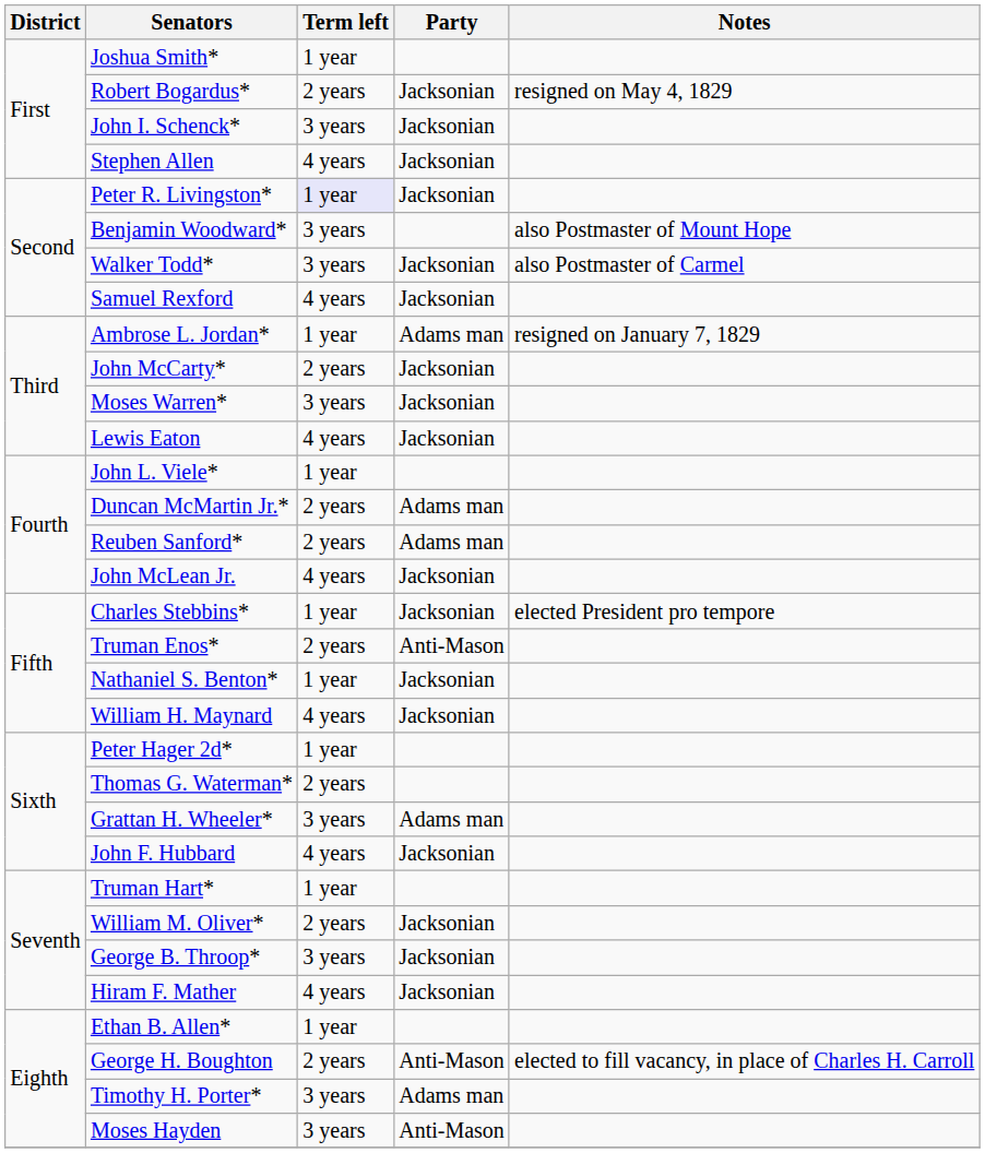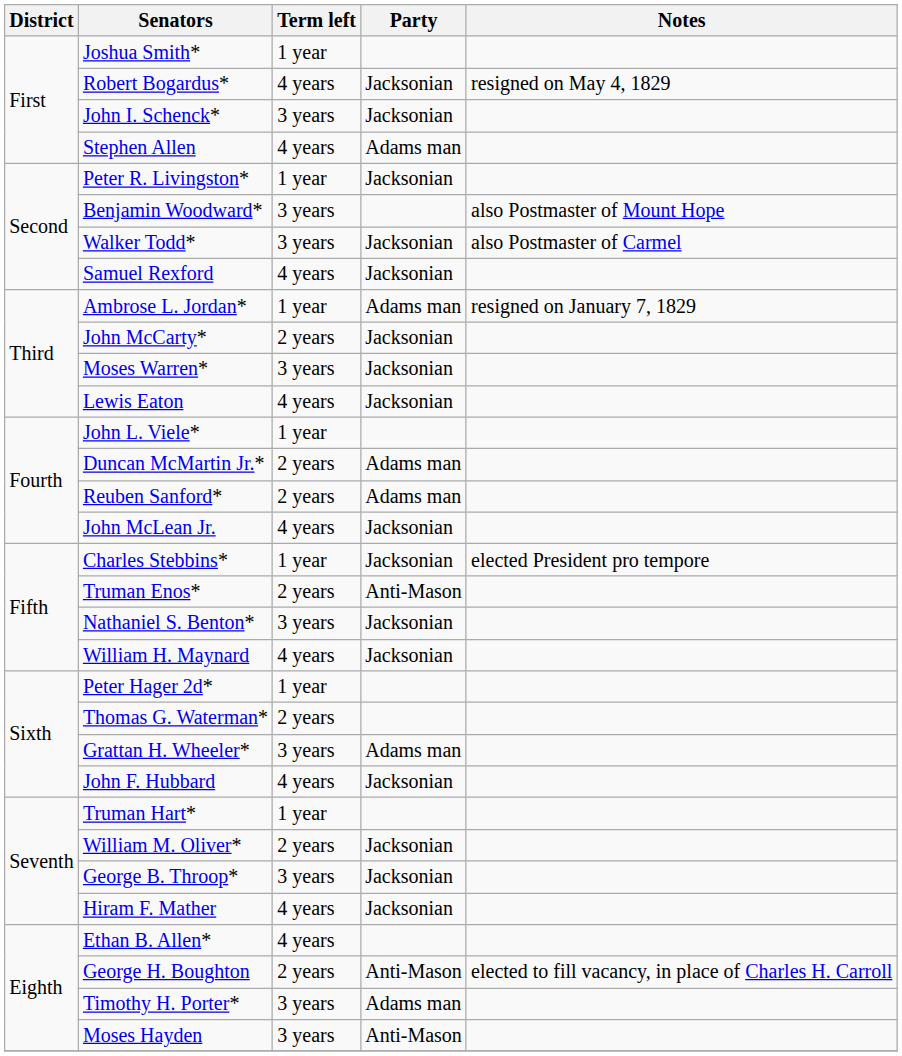 <table class=wikitable>
 <tr>
 <th>District</th>
 <th>Senators</th>
 <th>Term left</th>
 <th>Party</th>
 <th>Notes</th>
 </tr>
 <tr>
 <td rowspan="4">First</td>
 <td><a href='#'>Joshua Smith</a>*</td>
 <td>1 year</td>
 <td></td>
 <td></td>
 </tr>
 <tr>
 <td><a href='#'>Robert Bogardus</a>*</td>
-<td>2 years</td>
+<td>4 years</td>
 <td>Jacksonian</td>
 <td>resigned on May 4, 1829</td>
 </tr>
 <tr>
 <td><a href='#'>John I. Schenck</a>*</td>
 <td>3 years</td>
 <td>Jacksonian</td>
 <td></td>
 </tr>
 <tr>
 <td><a href='#'>Stephen Allen</a></td>
 <td>4 years</td>
-<td>Jacksonian</td>
+<td>Adams man</td>
 <td></td>
 </tr>
 <tr>
 <td rowspan="4">Second</td>
 <td><a href='#'>Peter R. Livingston</a>*</td>
-<td style="background: lavender;">1 year</td>
+<td>1 year</td>
 <td>Jacksonian</td>
 <td></td>
 </tr>
 <tr>
 <td><a href='#'>Benjamin Woodward</a>*</td>
 <td>3 years</td>
 <td></td>
 <td>also Postmaster of <a href='#'>Mount Hope</a></td>
 </tr>
 <tr>
 <td><a href='#'>Walker Todd</a>*</td>
 <td>3 years</td>
 <td>Jacksonian</td>
 <td>also Postmaster of <a href='#'>Carmel</a></td>
 </tr>
 <tr>
 <td><a href='#'>Samuel Rexford</a></td>
 <td>4 years</td>
 <td>Jacksonian</td>
 <td></td>
 </tr>
 <tr>
 <td rowspan="4">Third</td>
 <td><a href='#'>Ambrose L. Jordan</a>*</td>
 <td>1 year</td>
 <td>Adams man</td>
 <td>resigned on January 7, 1829</td>
 </tr>
 <tr>
 <td><a href='#'>John McCarty</a>*</td>
 <td>2 years</td>
 <td>Jacksonian</td>
 <td></td>
 </tr>
 <tr>
 <td><a href='#'>Moses Warren</a>*</td>
 <td>3 years</td>
 <td>Jacksonian</td>
 <td></td>
 </tr>
 <tr>
 <td><a href='#'>Lewis Eaton</a></td>
 <td>4 years</td>
 <td>Jacksonian</td>
 <td></td>
 </tr>
 <tr>
 <td rowspan="4">Fourth</td>
 <td><a href='#'>John L. Viele</a>*</td>
 <td>1 year</td>
 <td></td>
 <td></td>
 </tr>
 <tr>
 <td><a href='#'>Duncan McMartin Jr.</a>*</td>
 <td>2 years</td>
 <td>Adams man</td>
 <td></td>
 </tr>
 <tr>
 <td><a href='#'>Reuben Sanford</a>*</td>
 <td>2 years</td>
 <td>Adams man</td>
 <td></td>
 </tr>
 <tr>
 <td><a href='#'>John McLean Jr.</a></td>
 <td>4 years</td>
 <td>Jacksonian</td>
 <td></td>
 </tr>
 <tr>
 <td rowspan="4">Fifth</td>
 <td><a href='#'>Charles Stebbins</a>*</td>
 <td>1 year</td>
 <td>Jacksonian</td>
 <td>elected President pro tempore</td>
 </tr>
 <tr>
 <td><a href='#'>Truman Enos</a>*</td>
 <td>2 years</td>
 <td>Anti-Mason</td>
 <td></td>
 </tr>
 <tr>
 <td><a href='#'>Nathaniel S. Benton</a>*</td>
-<td>1 year</td>
+<td>3 years</td>
 <td>Jacksonian</td>
 <td></td>
 </tr>
 <tr>
 <td><a href='#'>William H. Maynard</a></td>
 <td>4 years</td>
 <td>Jacksonian</td>
 <td></td>
 </tr>
 <tr>
 <td rowspan="4">Sixth</td>
 <td><a href='#'>Peter Hager 2d</a>*</td>
 <td>1 year</td>
 <td></td>
 <td></td>
 </tr>
 <tr>
 <td><a href='#'>Thomas G. Waterman</a>*</td>
 <td>2 years</td>
 <td></td>
 <td></td>
 </tr>
 <tr>
 <td><a href='#'>Grattan H. Wheeler</a>*</td>
 <td>3 years</td>
 <td>Adams man</td>
 <td></td>
 </tr>
 <tr>
 <td><a href='#'>John F. Hubbard</a></td>
 <td>4 years</td>
 <td>Jacksonian</td>
 <td></td>
 </tr>
 <tr>
 <td rowspan="4">Seventh</td>
 <td><a href='#'>Truman Hart</a>*</td>
 <td>1 year</td>
 <td></td>
 <td></td>
 </tr>
 <tr>
 <td><a href='#'>William M. Oliver</a>*</td>
 <td>2 years</td>
 <td>Jacksonian</td>
 <td></td>
 </tr>
 <tr>
 <td><a href='#'>George B. Throop</a>*</td>
 <td>3 years</td>
 <td>Jacksonian</td>
 <td></td>
 </tr>
 <tr>
 <td><a href='#'>Hiram F. Mather</a></td>
 <td>4 years</td>
 <td>Jacksonian</td>
 <td></td>
 </tr>
 <tr>
 <td rowspan="4">Eighth</td>
 <td><a href='#'>Ethan B. Allen</a>*</td>
-<td>1 year</td>
+<td>4 years</td>
 <td></td>
 <td></td>
 </tr>
 <tr>
 <td><a href='#'>George H. Boughton</a></td>
 <td>2 years</td>
 <td>Anti-Mason</td>
 <td>elected to fill vacancy, in place of <a href='#'>Charles H. Carroll</a></td>
 </tr>
 <tr>
 <td><a href='#'>Timothy H. Porter</a>*</td>
 <td>3 years</td>
 <td>Adams man</td>
 <td></td>
 </tr>
 <tr>
 <td><a href='#'>Moses Hayden</a></td>
 <td>3 years</td>
 <td>Anti-Mason</td>
 <td></td>
 </tr>
 <tr>
 </tr>
 </table>
